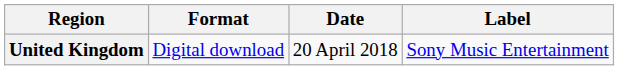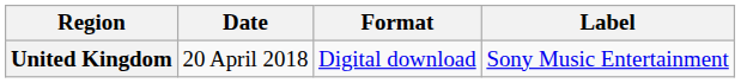 <table class="wikitable sortable plainrowheaders">
 <tr>
 <th>Region</th>
+<th>Date</th>
 <th>Format</th>
-<th>Date</th>
 <th>Label</th>
 </tr>
 <tr>
 <th scope="row">United Kingdom</th>
+<td>20 April 2018</td>
 <td><a href='#'>Digital download</a></td>
-<td>20 April 2018</td>
 <td><a href='#'>Sony Music Entertainment</a></td>
 </tr>
 </table>
